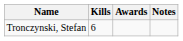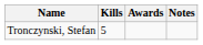 <table class=wikitable>
 <tr>
 <th>Name</th>
 <th>Kills</th>
 <th>Awards</th>
 <th>Notes</th>
 </tr>
 <tr>
 <td>Tronczynski, Stefan</td>
-<td>6</td>
+<td>5</td>
 <td></td>
 <td></td>
 </tr>
 </table>
